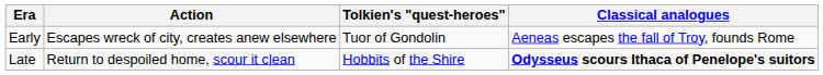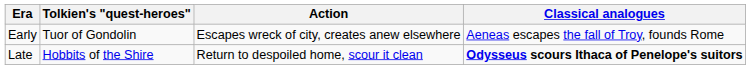 <table class="wikitable" style="margin: 1em auto;">
 <tr>
 <th>Era</th>
+<th>Tolkien's "quest-heroes"</th>
 <th>Action</th>
-<th>Tolkien's "quest-heroes"</th>
 <th><a href='#'>Classical analogues</a></th>
 </tr>
 <tr>
 <td>Early</td>
+<td>Tuor of Gondolin</td>
 <td>Escapes wreck of city, creates anew elsewhere</td>
-<td>Tuor of Gondolin</td>
 <td><a href='#'>Aeneas</a> escapes <a href='#'>the fall of Troy</a>, founds Rome</td>
 </tr>
 <tr>
 <td>Late</td>
+<td><a href='#'>Hobbits</a> of <a href='#'>the Shire</a></td>
 <td>Return to despoiled home, <a href='#'>scour it clean</a></td>
-<td><a href='#'>Hobbits</a> of <a href='#'>the Shire</a></td>
 <td><strong><a href='#'>Odysseus</a> scours Ithaca of Penelope's suitors</strong></td>
 </tr>
 </table>
